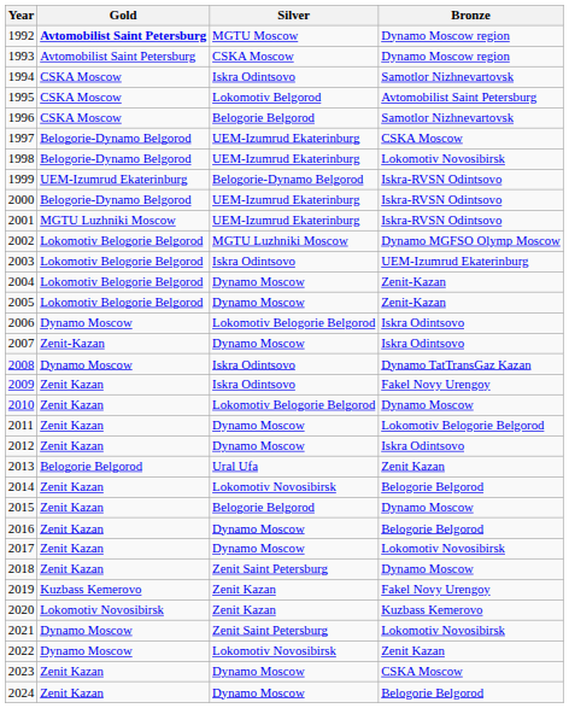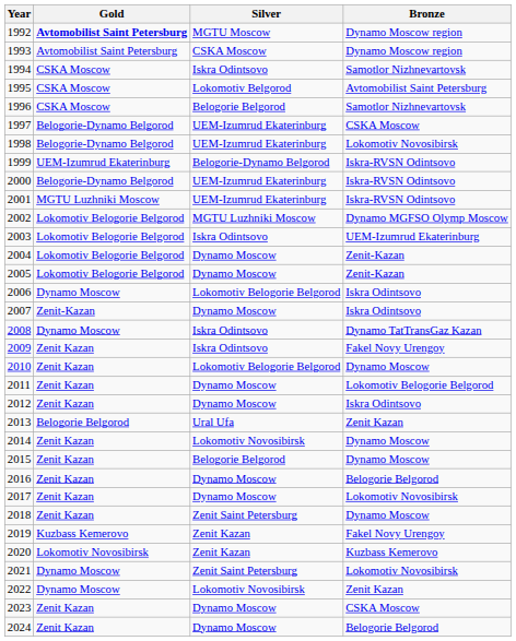 <table class="wikitable">
 <tr>
 <th>Year</th>
 <th>Gold</th>
 <th>Silver</th>
 <th>Bronze</th>
 </tr>
 <tr>
 <td>1992</td>
 <td><strong><a href='#'>Avtomobilist Saint Petersburg</a></strong></td>
 <td><a href='#'>MGTU Moscow</a></td>
 <td><a href='#'>Dynamo Moscow region</a></td>
 </tr>
 <tr>
 <td>1993</td>
 <td><a href='#'>Avtomobilist Saint Petersburg</a></td>
 <td><a href='#'>CSKA Moscow</a></td>
 <td><a href='#'>Dynamo Moscow region</a></td>
 </tr>
 <tr>
 <td>1994</td>
 <td><a href='#'>CSKA Moscow</a></td>
 <td><a href='#'>Iskra Odintsovo</a></td>
 <td><a href='#'>Samotlor Nizhnevartovsk</a></td>
 </tr>
 <tr>
 <td>1995</td>
 <td><a href='#'>CSKA Moscow</a></td>
 <td><a href='#'>Lokomotiv Belgorod</a></td>
 <td><a href='#'>Avtomobilist Saint Petersburg</a></td>
 </tr>
 <tr>
 <td>1996</td>
 <td><a href='#'>CSKA Moscow</a></td>
 <td><a href='#'>Belogorie Belgorod</a></td>
 <td><a href='#'>Samotlor Nizhnevartovsk</a></td>
 </tr>
 <tr>
 <td>1997</td>
 <td><a href='#'>Belogorie-Dynamo Belgorod</a></td>
 <td><a href='#'>UEM-Izumrud Ekaterinburg</a></td>
 <td><a href='#'>CSKA Moscow</a></td>
 </tr>
 <tr>
 <td>1998</td>
 <td><a href='#'>Belogorie-Dynamo Belgorod</a></td>
 <td><a href='#'>UEM-Izumrud Ekaterinburg</a></td>
 <td><a href='#'>Lokomotiv Novosibirsk</a></td>
 </tr>
 <tr>
 <td>1999</td>
 <td><a href='#'>UEM-Izumrud Ekaterinburg</a></td>
 <td><a href='#'>Belogorie-Dynamo Belgorod</a></td>
 <td><a href='#'>Iskra-RVSN Odintsovo</a></td>
 </tr>
 <tr>
 <td>2000</td>
 <td><a href='#'>Belogorie-Dynamo Belgorod</a></td>
 <td><a href='#'>UEM-Izumrud Ekaterinburg</a></td>
 <td><a href='#'>Iskra-RVSN Odintsovo</a></td>
 </tr>
 <tr>
 <td>2001</td>
 <td><a href='#'>MGTU Luzhniki Moscow</a></td>
 <td><a href='#'>UEM-Izumrud Ekaterinburg</a></td>
 <td><a href='#'>Iskra-RVSN Odintsovo</a></td>
 </tr>
 <tr>
 <td>2002</td>
 <td><a href='#'>Lokomotiv Belogorie Belgorod</a></td>
 <td><a href='#'>MGTU Luzhniki Moscow</a></td>
 <td><a href='#'>Dynamo MGFSO Olymp Moscow</a></td>
 </tr>
 <tr>
 <td>2003</td>
 <td><a href='#'>Lokomotiv Belogorie Belgorod</a></td>
 <td><a href='#'>Iskra Odintsovo</a></td>
 <td><a href='#'>UEM-Izumrud Ekaterinburg</a></td>
 </tr>
 <tr>
 <td>2004</td>
 <td><a href='#'>Lokomotiv Belogorie Belgorod</a></td>
 <td><a href='#'>Dynamo Moscow</a></td>
 <td><a href='#'>Zenit-Kazan</a></td>
 </tr>
 <tr>
 <td>2005</td>
 <td><a href='#'>Lokomotiv Belogorie Belgorod</a></td>
 <td><a href='#'>Dynamo Moscow</a></td>
 <td><a href='#'>Zenit-Kazan</a></td>
 </tr>
 <tr>
 <td>2006</td>
 <td><a href='#'>Dynamo Moscow</a></td>
 <td><a href='#'>Lokomotiv Belogorie Belgorod</a></td>
 <td><a href='#'>Iskra Odintsovo</a></td>
 </tr>
 <tr>
 <td>2007</td>
 <td><a href='#'>Zenit-Kazan</a></td>
 <td><a href='#'>Dynamo Moscow</a></td>
 <td><a href='#'>Iskra Odintsovo</a></td>
 </tr>
 <tr>
 <td><a href='#'>2008</a></td>
 <td><a href='#'>Dynamo Moscow</a></td>
 <td><a href='#'>Iskra Odintsovo</a></td>
 <td><a href='#'>Dynamo TatTransGaz Kazan</a></td>
 </tr>
 <tr>
 <td><a href='#'>2009</a></td>
 <td><a href='#'>Zenit Kazan</a></td>
 <td><a href='#'>Iskra Odintsovo</a></td>
 <td><a href='#'>Fakel Novy Urengoy</a></td>
 </tr>
 <tr>
 <td><a href='#'>2010</a></td>
 <td><a href='#'>Zenit Kazan</a></td>
 <td><a href='#'>Lokomotiv Belogorie Belgorod</a></td>
 <td><a href='#'>Dynamo Moscow</a></td>
 </tr>
 <tr>
 <td>2011</td>
 <td><a href='#'>Zenit Kazan</a></td>
 <td><a href='#'>Dynamo Moscow</a></td>
 <td><a href='#'>Lokomotiv Belogorie Belgorod</a></td>
 </tr>
 <tr>
 <td>2012</td>
 <td><a href='#'>Zenit Kazan</a></td>
 <td><a href='#'>Dynamo Moscow</a></td>
 <td><a href='#'>Iskra Odintsovo</a></td>
 </tr>
 <tr>
 <td>2013</td>
 <td><a href='#'>Belogorie Belgorod</a></td>
 <td><a href='#'>Ural Ufa</a></td>
 <td><a href='#'>Zenit Kazan</a></td>
 </tr>
 <tr>
 <td>2014</td>
 <td><a href='#'>Zenit Kazan</a></td>
 <td><a href='#'>Lokomotiv Novosibirsk</a></td>
-<td><a href='#'>Belogorie Belgorod</a></td>
+<td><a href='#'>Dynamo Moscow</a></td>
 </tr>
 <tr>
 <td>2015</td>
 <td><a href='#'>Zenit Kazan</a></td>
 <td><a href='#'>Belogorie Belgorod</a></td>
 <td><a href='#'>Dynamo Moscow</a></td>
 </tr>
 <tr>
 <td>2016</td>
 <td><a href='#'>Zenit Kazan</a></td>
 <td><a href='#'>Dynamo Moscow</a></td>
 <td><a href='#'>Belogorie Belgorod</a></td>
 </tr>
 <tr>
 <td>2017</td>
 <td><a href='#'>Zenit Kazan</a></td>
 <td><a href='#'>Dynamo Moscow</a></td>
 <td><a href='#'>Lokomotiv Novosibirsk</a></td>
 </tr>
 <tr>
 <td>2018</td>
 <td><a href='#'>Zenit Kazan</a></td>
 <td><a href='#'>Zenit Saint Petersburg</a></td>
 <td><a href='#'>Dynamo Moscow</a></td>
 </tr>
 <tr>
 <td>2019</td>
 <td><a href='#'>Kuzbass Kemerovo</a></td>
 <td><a href='#'>Zenit Kazan</a></td>
 <td><a href='#'>Fakel Novy Urengoy</a></td>
 </tr>
 <tr>
 <td>2020</td>
 <td><a href='#'>Lokomotiv Novosibirsk</a></td>
 <td><a href='#'>Zenit Kazan</a></td>
 <td><a href='#'>Kuzbass Kemerovo</a></td>
 </tr>
 <tr>
 <td>2021</td>
 <td><a href='#'>Dynamo Moscow</a></td>
 <td><a href='#'>Zenit Saint Petersburg</a></td>
 <td><a href='#'>Lokomotiv Novosibirsk</a></td>
 </tr>
 <tr>
 <td>2022</td>
 <td><a href='#'>Dynamo Moscow</a></td>
 <td><a href='#'>Lokomotiv Novosibirsk</a></td>
 <td><a href='#'>Zenit Kazan</a></td>
 </tr>
 <tr>
 <td>2023</td>
 <td><a href='#'>Zenit Kazan</a></td>
 <td><a href='#'>Dynamo Moscow</a></td>
 <td><a href='#'>CSKA Moscow</a></td>
 </tr>
 <tr>
 <td>2024</td>
 <td><a href='#'>Zenit Kazan</a></td>
 <td><a href='#'>Dynamo Moscow</a></td>
 <td><a href='#'>Belogorie Belgorod</a></td>
 </tr>
 </table>
